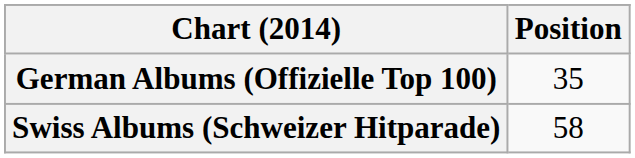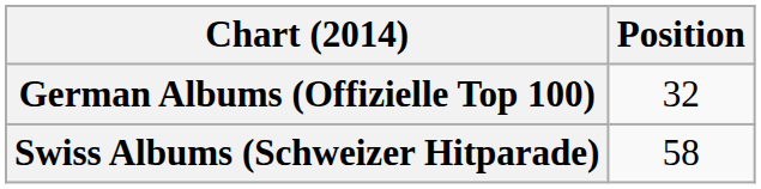 <table class="wikitable sortable plainrowheaders" style="text-align:center">
 <tr>
 <th scope="col">Chart (2014)</th>
 <th scope="col">Position</th>
 </tr>
 <tr>
 <th scope="row">German Albums (Offizielle Top 100)</th>
-<td>35</td>
+<td>32</td>
 </tr>
 <tr>
 <th scope="row">Swiss Albums (Schweizer Hitparade)</th>
 <td>58</td>
 </tr>
 </table>
